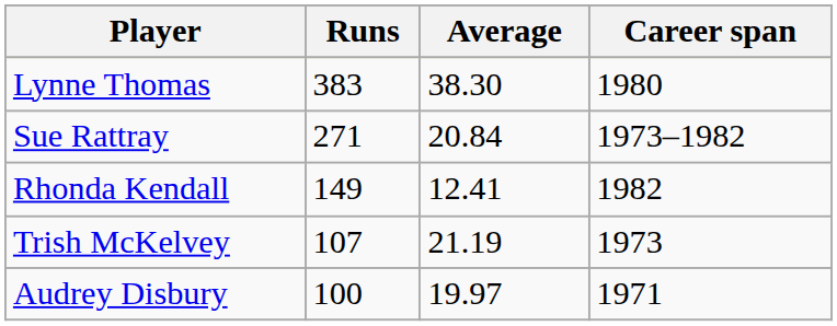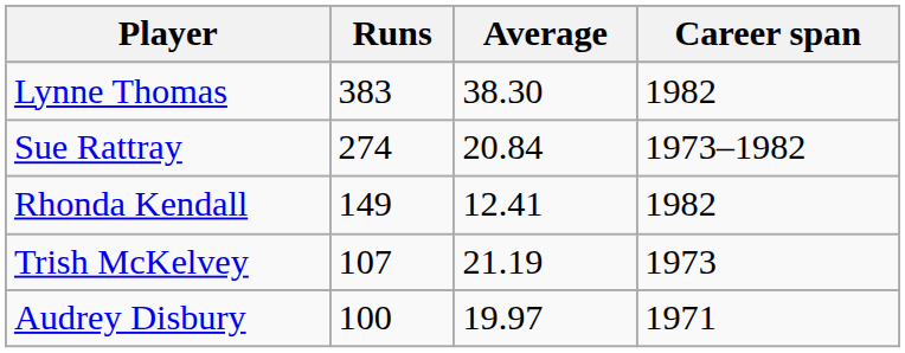 <table class="wikitable" style="width: 400px;">
 <tr bgcolor=#bdb76b>
 <th>Player</th>
 <th>Runs</th>
 <th>Average</th>
 <th>Career span</th>
 </tr>
 <tr>
 <td><a href='#'>Lynne Thomas</a></td>
 <td>383</td>
 <td>38.30</td>
-<td>1980</td>
+<td>1982</td>
 </tr>
 <tr>
 <td><a href='#'>Sue Rattray</a></td>
-<td>271</td>
+<td>274</td>
 <td>20.84</td>
 <td>1973–1982</td>
 </tr>
 <tr>
 <td><a href='#'>Rhonda Kendall</a></td>
 <td>149</td>
 <td>12.41</td>
 <td>1982</td>
 </tr>
 <tr>
 <td><a href='#'>Trish McKelvey</a></td>
 <td>107</td>
 <td>21.19</td>
 <td>1973</td>
 </tr>
 <tr>
 <td><a href='#'>Audrey Disbury</a></td>
 <td>100</td>
 <td>19.97</td>
 <td>1971</td>
 </tr>
 </table>
